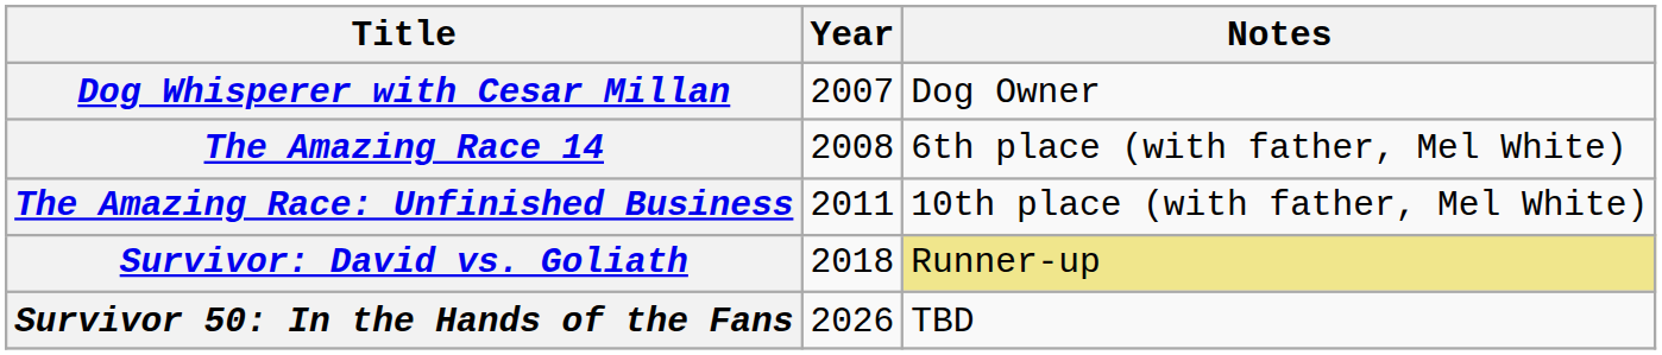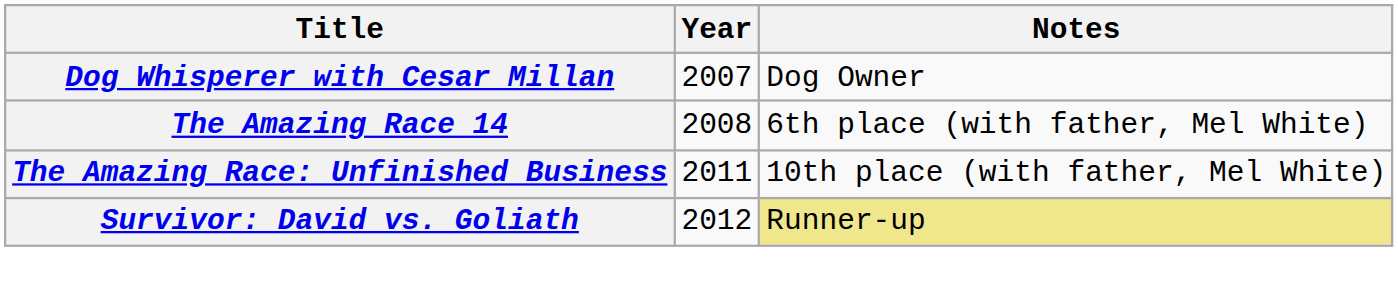 <table class="wikitable plainrowheaders">
 <tr>
 <th>Title</th>
 <th>Year</th>
 <th>Notes</th>
 </tr>
 <tr>
 <th scope="row"><em><a href='#'>Dog Whisperer with Cesar Millan</a></em></th>
 <td>2007</td>
 <td>Dog Owner</td>
 </tr>
 <tr>
 <th scope="row"><em><a href='#'>The Amazing Race 14</a></em></th>
 <td>2008</td>
 <td>6th place (with father, Mel White)</td>
 </tr>
 <tr>
 <th scope="row"><em><a href='#'>The Amazing Race: Unfinished Business</a></em></th>
 <td>2011</td>
 <td>10th place (with father, Mel White)</td>
 </tr>
 <tr>
 <th scope="row"><em><a href='#'>Survivor: David vs. Goliath</a></em></th>
-<td>2018</td>
+<td>2012</td>
 <td style="background: khaki;">Runner-up</td>
 </tr>
-<tr>
-<th scope="row"><em>Survivor 50: In the Hands of the Fans</em></th>
-<td>2026</td>
-<td>TBD</td>
-</tr>
 </table>
